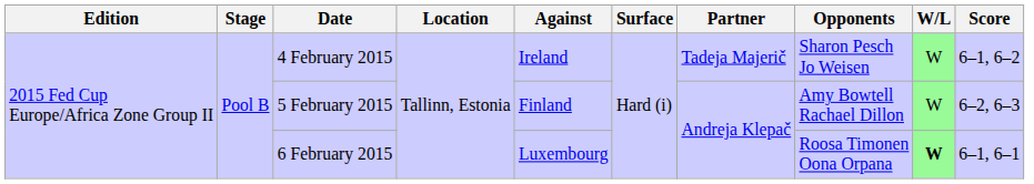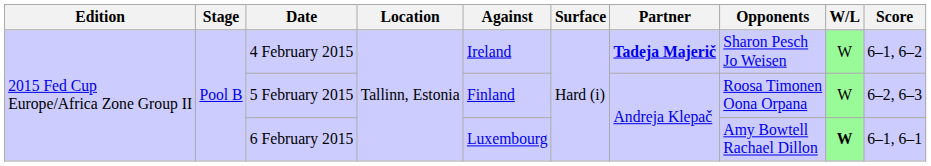 <table class=wikitable style=font-size:97%>
 <tr>
 <th>Edition</th>
 <th>Stage</th>
 <th>Date</th>
 <th>Location</th>
 <th>Against</th>
 <th>Surface</th>
 <th>Partner</th>
 <th>Opponents</th>
 <th>W/L</th>
 <th>Score</th>
 </tr>
 <tr style="background:#CCCCFF;">
 <td rowspan=3><a href='#'>2015 Fed Cup</a> <br> Europe/Africa Zone Group II</td>
 <td rowspan=3><a href='#'>Pool B</a></td>
 <td>4 February 2015</td>
 <td rowspan=3>Tallinn, Estonia</td>
 <td> <a href='#'>Ireland</a></td>
 <td rowspan=3>Hard (i)</td>
-<td><a href='#'>Tadeja Majerič</a></td>
+<td><strong><a href='#'>Tadeja Majerič</a></strong></td>
 <td><a href='#'>Sharon Pesch</a> <br> <a href='#'>Jo Weisen</a></td>
 <td style="text-align:center; background:#98fb98;">W</td>
 <td>6–1, 6–2</td>
 </tr>
 <tr style="background:#CCCCFF;">
 <td>5 February 2015</td>
 <td> <a href='#'>Finland</a></td>
 <td rowspan=2><a href='#'>Andreja Klepač</a></td>
-<td><a href='#'>Amy Bowtell</a> <br> <a href='#'>Rachael Dillon</a></td>
+<td><a href='#'>Roosa Timonen</a> <br> <a href='#'>Oona Orpana</a></td>
 <td style="text-align:center; background:#98fb98;">W</td>
 <td>6–2, 6–3</td>
 </tr>
 <tr style="background:#CCCCFF;">
 <td>6 February 2015</td>
 <td> <a href='#'>Luxembourg</a></td>
-<td><a href='#'>Roosa Timonen</a> <br> <a href='#'>Oona Orpana</a></td>
+<td><a href='#'>Amy Bowtell</a> <br> <a href='#'>Rachael Dillon</a></td>
 <td style="text-align:center; background:#98fb98;"><strong>W</strong></td>
 <td>6–1, 6–1</td>
 </tr>
 </table>
